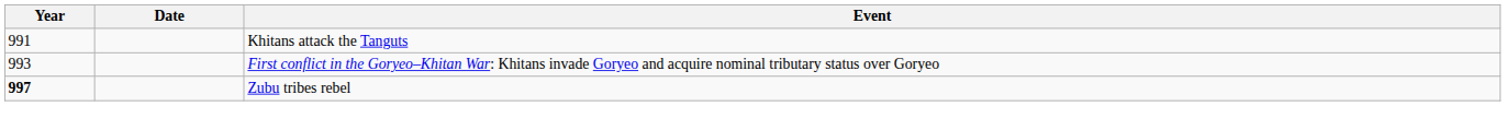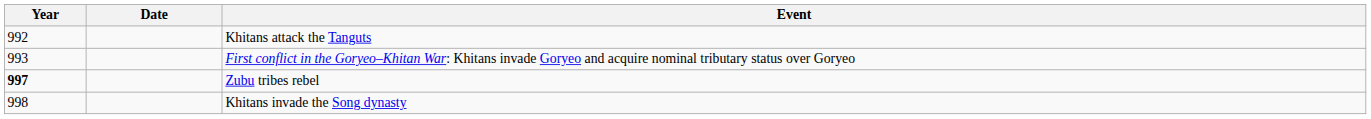 <table class="wikitable" width="100%">
 <tr>
 <th style="width:6%">Year</th>
 <th style="width:10%">Date</th>
 <th>Event</th>
 </tr>
 <tr>
-<td>991</td>
+<td>992</td>
 <td></td>
 <td>Khitans attack the <a href='#'>Tanguts</a></td>
 </tr>
 <tr>
 <td>993</td>
 <td></td>
 <td><em><a href='#'>First conflict in the Goryeo–Khitan War</a></em>: Khitans invade <a href='#'>Goryeo</a> and acquire nominal tributary status over Goryeo</td>
 </tr>
 <tr>
 <td><strong>997</strong></td>
 <td></td>
 <td><a href='#'>Zubu</a> tribes rebel</td>
 </tr>
+<tr>
+<td>998</td>
+<td></td>
+<td>Khitans invade the <a href='#'>Song dynasty</a></td>
+</tr>
 </table>
